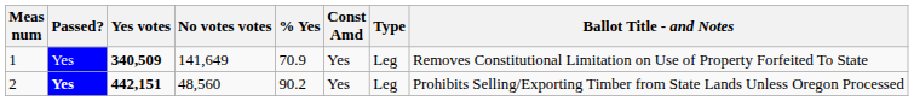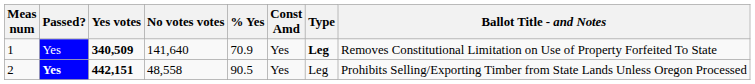 <table class="wikitable sortable">
 <tr>
 <th>Meas<br>num</th>
 <th>Passed?<br></th>
 <th>Yes votes</th>
 <th>No votes votes</th>
 <th>% Yes</th>
 <th>Const<br>Amd</th>
 <th>Type<br></th>
 <th>Ballot Title - <em>and Notes</em></th>
 </tr>
 <tr>
 <td>1</td>
 <td style="background:blue;color:white">Yes</td>
 <td><strong>340,509</strong></td>
-<td>141,649</td>
+<td>141,640</td>
 <td>70.9</td>
 <td>Yes</td>
-<td>Leg</td>
+<td><strong>Leg</strong></td>
 <td>Removes Constitutional Limitation on Use of Property Forfeited To State</td>
 </tr>
 <tr>
 <td>2</td>
 <td style="background:blue;color:white"><strong>Yes</strong></td>
 <td><strong>442,151</strong></td>
-<td>48,560</td>
-<td>90.2</td>
+<td>48,558</td>
+<td>90.5</td>
 <td>Yes</td>
 <td>Leg</td>
 <td>Prohibits Selling/Exporting Timber from State Lands Unless Oregon Processed</td>
 </tr>
 </table>
